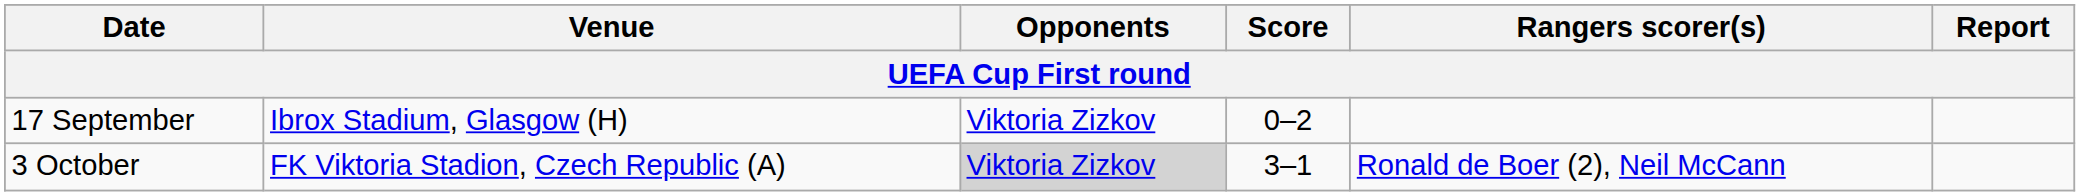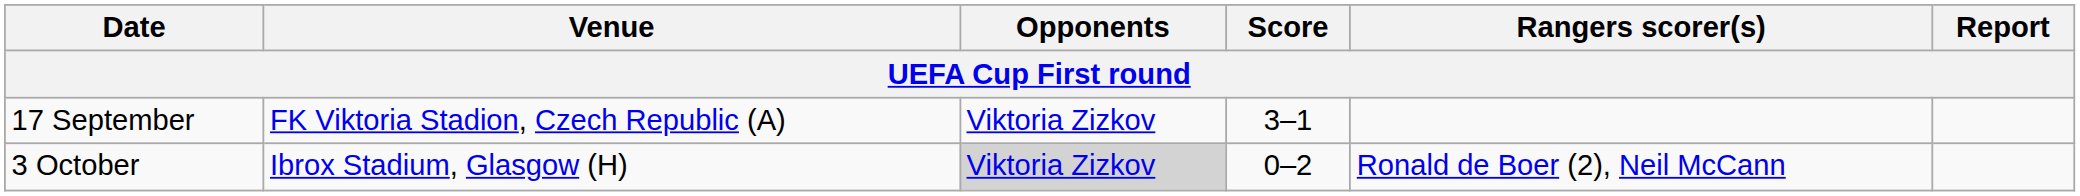 <table class="wikitable" width=90%>
 <tr>
 <th>Date</th>
 <th>Venue</th>
 <th>Opponents</th>
 <th>Score</th>
 <th>Rangers scorer(s)</th>
 <th>Report</th>
 </tr>
 <tr>
 <th colspan=7><a href='#'>UEFA Cup First round</a></th>
 </tr>
 <tr>
 <td>17 September</td>
-<td><a href='#'>Ibrox Stadium</a>, <a href='#'>Glasgow</a> (H)</td>
+<td><a href='#'>FK Viktoria Stadion</a>, <a href='#'>Czech Republic</a> (A)</td>
 <td> <a href='#'>Viktoria Zizkov</a></td>
-<td align=center>0–2</td>
+<td align=center>3–1 </td>
 <td></td>
 <td></td>
 </tr>
 <tr>
 <td>3 October</td>
-<td><a href='#'>FK Viktoria Stadion</a>, <a href='#'>Czech Republic</a> (A)</td>
+<td><a href='#'>Ibrox Stadium</a>, <a href='#'>Glasgow</a> (H)</td>
 <td style="background: lightgrey;"> <a href='#'>Viktoria Zizkov</a></td>
-<td align=center>3–1 </td>
+<td align=center>0–2</td>
 <td><a href='#'>Ronald de Boer</a> (2), <a href='#'>Neil McCann</a></td>
 <td></td>
 </tr>
 </table>
